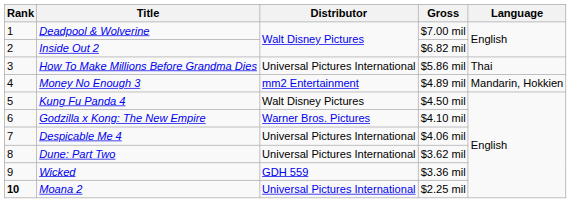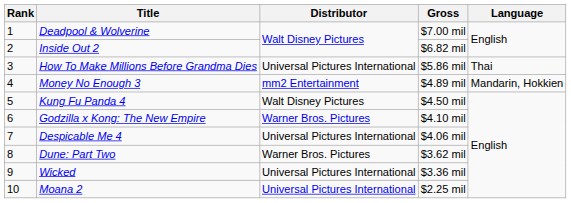 <table class="wikitable" style="font-size:95%">
 <tr>
 <th scope="col">Rank</th>
 <th scope="col">Title</th>
 <th scope="col">Distributor</th>
 <th scope="col">Gross</th>
 <th scope="col">Language</th>
 </tr>
 <tr>
 <td>1</td>
 <td><em><a href='#'>Deadpool & Wolverine</a></em></td>
 <td rowspan="2"><a href='#'>Walt Disney Pictures</a></td>
 <td>$7.00 mil</td>
 <td rowspan="2">English</td>
 </tr>
 <tr>
 <td>2</td>
 <td><em><a href='#'>Inside Out 2</a></em></td>
 <td>$6.82 mil</td>
 </tr>
 <tr>
 <td>3</td>
 <td><em><a href='#'>How To Make Millions Before Grandma Dies</a></em></td>
 <td>Universal Pictures International</td>
 <td>$5.86 mil</td>
 <td>Thai</td>
 </tr>
 <tr>
 <td>4</td>
 <td><em><a href='#'>Money No Enough 3</a></em></td>
 <td><a href='#'>mm2 Entertainment</a></td>
 <td>$4.89 mil</td>
 <td>Mandarin, Hokkien</td>
 </tr>
 <tr>
 <td>5</td>
 <td><em><a href='#'>Kung Fu Panda 4</a></em></td>
 <td>Walt Disney Pictures</td>
 <td>$4.50 mil</td>
 <td rowspan="6">English</td>
 </tr>
 <tr>
 <td>6</td>
 <td><em><a href='#'>Godzilla x Kong: The New Empire</a></em></td>
 <td><a href='#'>Warner Bros. Pictures</a></td>
 <td>$4.10 mil</td>
 </tr>
 <tr>
 <td>7</td>
 <td><em><a href='#'>Despicable Me 4</a></em></td>
 <td>Universal Pictures International</td>
 <td>$4.06 mil</td>
 </tr>
 <tr>
 <td>8</td>
 <td><em><a href='#'>Dune: Part Two</a></em></td>
-<td>Universal Pictures International</td>
+<td>Warner Bros. Pictures</td>
 <td>$3.62 mil</td>
 </tr>
 <tr>
 <td>9</td>
 <td><em><a href='#'>Wicked</a></em></td>
-<td><a href='#'>GDH 559</a></td>
+<td>Universal Pictures International</td>
 <td>$3.36 mil</td>
 </tr>
 <tr>
-<td><strong>10</strong></td>
+<td>10</td>
 <td><em><a href='#'>Moana 2</a></em></td>
 <td><a href='#'>Universal Pictures International</a></td>
 <td>$2.25 mil</td>
 </tr>
 </table>
